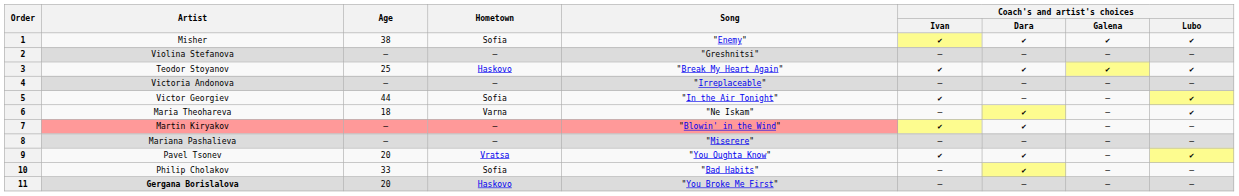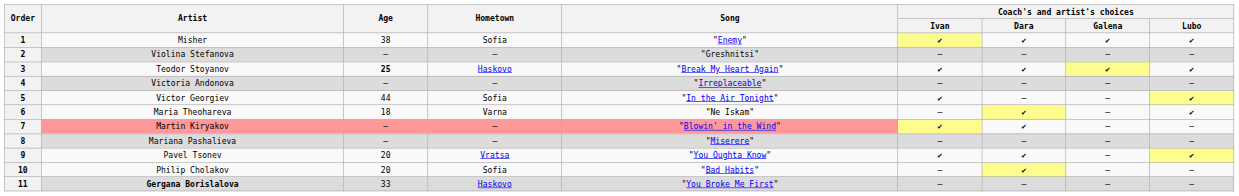 <table class="wikitable" style="text-align:center; line-height:17px; width:100%">
 <tr>
 <th rowspan="2" scope="col" style="width:02%">Order</th>
 <th rowspan="2" scope="col" style="width:18%">Artist</th>
 <th rowspan="2" scope="col" style="width:05%">Age</th>
 <th rowspan="2" scope="col" style="width:08%">Hometown</th>
 <th rowspan="2" scope="col" style="width:20%">Song</th>
 <th colspan="4" scope="col" style="width:20%">Coach's and artist's choices</th>
 </tr>
 <tr>
 <th style="width:05%">Ivan</th>
 <th style="width:05%">Dara</th>
 <th style="width:05%">Galena</th>
 <th style="width:05%">Lubo</th>
 </tr>
 <tr>
 <th>1</th>
 <td>Misher</td>
 <td>38</td>
 <td>Sofia</td>
 <td>"<a href='#'>Enemy</a>"</td>
 <td style="background:#fdfc8f">✔</td>
 <td>✔</td>
 <td>✔</td>
 <td>✔</td>
 </tr>
 <tr style="background:#dcdcdc">
 <th>2</th>
 <td>Violina Stefanova</td>
 <td>—</td>
 <td>—</td>
 <td>"Greshnitsi"</td>
 <td>—</td>
 <td>—</td>
 <td>—</td>
 <td>—</td>
 </tr>
 <tr>
 <th>3</th>
 <td>Teodor Stoyanov</td>
-<td>25</td>
+<td><strong>25</strong></td>
 <td><a href='#'>Haskovo</a></td>
 <td>"<a href='#'>Break My Heart Again</a>"</td>
 <td>✔</td>
 <td>✔</td>
 <td style="background:#fdfc8f">✔</td>
 <td>✔</td>
 </tr>
 <tr style="background:#dcdcdc">
 <th>4</th>
 <td>Victoria Andonova</td>
 <td>—</td>
 <td>—</td>
 <td>"<a href='#'>Irreplaceable</a>"</td>
 <td>—</td>
 <td>—</td>
 <td>—</td>
 <td>—</td>
 </tr>
 <tr>
 <th>5</th>
 <td>Victor Georgiev</td>
 <td>44</td>
 <td>Sofia</td>
 <td>"<a href='#'>In the Air Tonight</a>"</td>
 <td>✔</td>
 <td>—</td>
 <td>—</td>
 <td style="background:#fdfc8f">✔</td>
 </tr>
 <tr>
 <th>6</th>
 <td>Maria Theohareva</td>
 <td>18</td>
 <td>Varna</td>
 <td>"Ne Iskam"</td>
 <td>—</td>
 <td style="background:#fdfc8f">✔</td>
 <td>—</td>
 <td>✔</td>
 </tr>
 <tr>
 <th>7</th>
 <td style="background:#FF9999">Martin Kiryakov</td>
 <td style="background:#FF9999">—</td>
 <td style="background:#FF9999">—</td>
 <td style="background:#FF9999">"<a href='#'>Blowin' in the Wind</a>"</td>
 <td style="background:#fdfc8f">✔</td>
 <td>✔</td>
 <td>—</td>
 <td>—</td>
 </tr>
 <tr style="background:#dcdcdc">
 <th>8</th>
 <td>Mariana Pashalieva</td>
 <td>—</td>
 <td>—</td>
 <td>"<a href='#'>Miserere</a>"</td>
 <td>—</td>
 <td>—</td>
 <td>—</td>
 <td>—</td>
 </tr>
 <tr>
 <th>9</th>
 <td>Pavel Tsonev</td>
 <td>20</td>
 <td><a href='#'>Vratsa</a></td>
 <td>"<a href='#'>You Oughta Know</a>"</td>
 <td>✔</td>
 <td>✔</td>
 <td>—</td>
 <td style="background:#fdfc8f">✔</td>
 </tr>
 <tr>
 <th>10</th>
 <td>Philip Cholakov</td>
-<td>33</td>
+<td>20</td>
 <td>Sofia</td>
 <td>"<a href='#'>Bad Habits</a>"</td>
 <td>—</td>
 <td style="background:#fdfc8f">✔</td>
 <td>—</td>
 <td>—</td>
 </tr>
 <tr style="background:#dcdcdc">
 <th>11</th>
 <td><strong>Gergana Borislalova</strong></td>
-<td>20</td>
+<td>33</td>
 <td><a href='#'>Haskovo</a></td>
 <td>"<a href='#'>You Broke Me First</a>"</td>
 <td>—</td>
 <td>—</td>
 <td>—</td>
 <td>—</td>
 </tr>
 </table>
